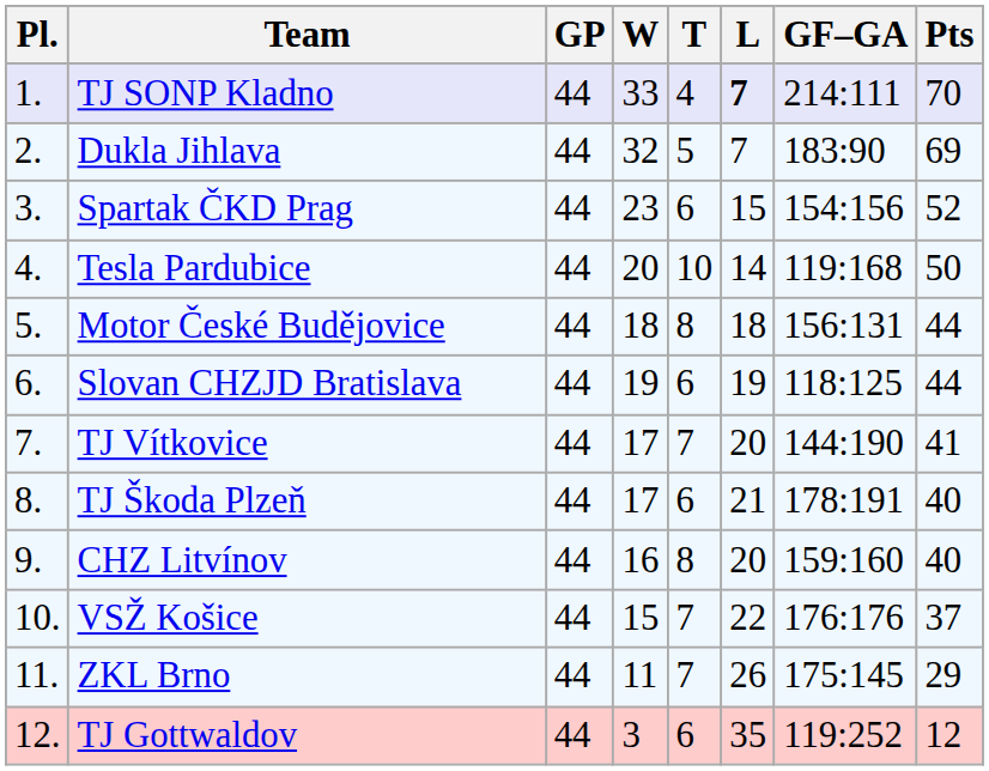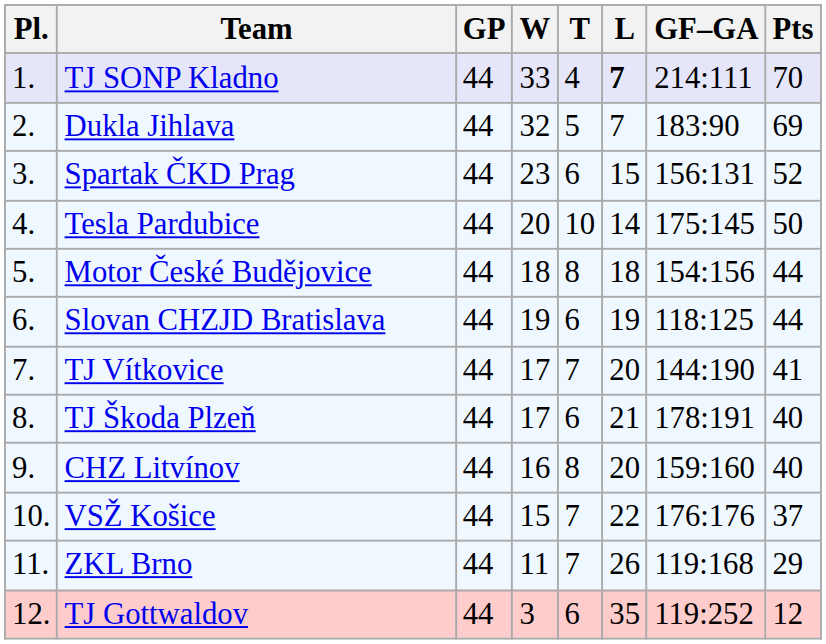 <table class="wikitable">
 <tr>
 <th>Pl.</th>
 <th width="200">Team</th>
 <th>GP</th>
 <th>W</th>
 <th>T</th>
 <th>L</th>
 <th>GF–GA</th>
 <th>Pts</th>
 </tr>
 <tr bgcolor="#e6e6fa">
 <td>1.</td>
 <td><a href='#'>TJ SONP Kladno</a></td>
 <td>44</td>
 <td>33</td>
 <td>4</td>
 <td><strong>7</strong></td>
 <td>214:111</td>
 <td>70</td>
 </tr>
 <tr bgcolor="#f0f8ff">
 <td>2.</td>
 <td><a href='#'>Dukla Jihlava</a></td>
 <td>44</td>
 <td>32</td>
 <td>5</td>
 <td>7</td>
 <td>183:90</td>
 <td>69</td>
 </tr>
 <tr bgcolor="#f0f8ff">
 <td>3.</td>
 <td><a href='#'>Spartak ČKD Prag</a></td>
 <td>44</td>
 <td>23</td>
 <td>6</td>
 <td>15</td>
-<td>154:156</td>
+<td>156:131</td>
 <td>52</td>
 </tr>
 <tr bgcolor="#f0f8ff">
 <td>4.</td>
 <td><a href='#'>Tesla Pardubice</a></td>
 <td>44</td>
 <td>20</td>
 <td>10</td>
 <td>14</td>
-<td>119:168</td>
+<td>175:145</td>
 <td>50</td>
 </tr>
 <tr bgcolor="#f0f8ff">
 <td>5.</td>
 <td><a href='#'>Motor České Budějovice</a></td>
 <td>44</td>
 <td>18</td>
 <td>8</td>
 <td>18</td>
-<td>156:131</td>
+<td>154:156</td>
 <td>44</td>
 </tr>
 <tr bgcolor="#f0f8ff">
 <td>6.</td>
 <td><a href='#'>Slovan CHZJD Bratislava</a></td>
 <td>44</td>
 <td>19</td>
 <td>6</td>
 <td>19</td>
 <td>118:125</td>
 <td>44</td>
 </tr>
 <tr bgcolor="#f0f8ff">
 <td>7.</td>
 <td><a href='#'>TJ Vítkovice</a></td>
 <td>44</td>
 <td>17</td>
 <td>7</td>
 <td>20</td>
 <td>144:190</td>
 <td>41</td>
 </tr>
 <tr bgcolor="#f0f8ff">
 <td>8.</td>
 <td><a href='#'>TJ Škoda Plzeň</a></td>
 <td>44</td>
 <td>17</td>
 <td>6</td>
 <td>21</td>
 <td>178:191</td>
 <td>40</td>
 </tr>
 <tr bgcolor="#f0f8ff">
 <td>9.</td>
 <td><a href='#'>CHZ Litvínov</a></td>
 <td>44</td>
 <td>16</td>
 <td>8</td>
 <td>20</td>
 <td>159:160</td>
 <td>40</td>
 </tr>
 <tr bgcolor="#f0f8ff">
 <td>10.</td>
 <td><a href='#'>VSŽ Košice</a></td>
 <td>44</td>
 <td>15</td>
 <td>7</td>
 <td>22</td>
 <td>176:176</td>
 <td>37</td>
 </tr>
 <tr bgcolor="#f0f8ff">
 <td>11.</td>
 <td><a href='#'>ZKL Brno</a></td>
 <td>44</td>
 <td>11</td>
 <td>7</td>
 <td>26</td>
-<td>175:145</td>
+<td>119:168</td>
 <td>29</td>
 </tr>
 <tr bgcolor="#ffcccc">
 <td>12.</td>
 <td><a href='#'>TJ Gottwaldov</a></td>
 <td>44</td>
 <td>3</td>
 <td>6</td>
 <td>35</td>
 <td>119:252</td>
 <td>12</td>
 </tr>
 </table>
